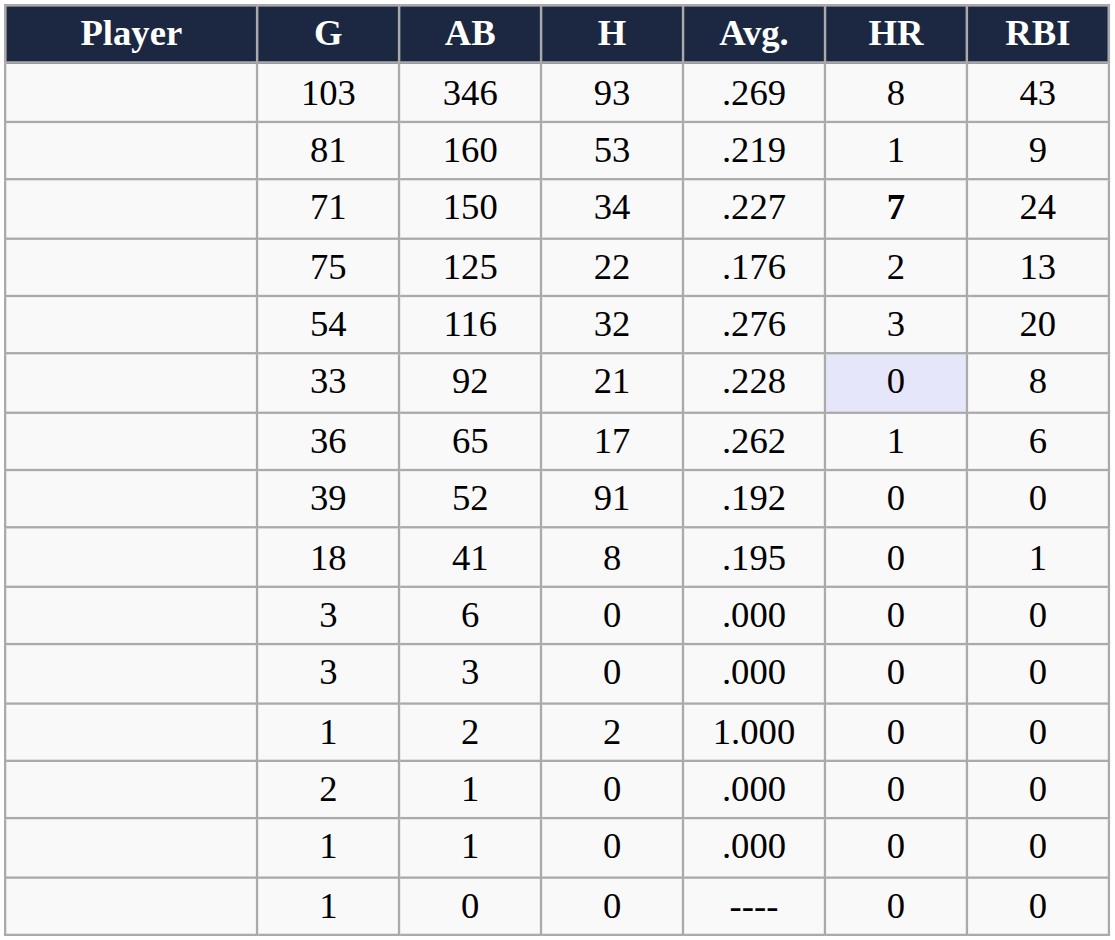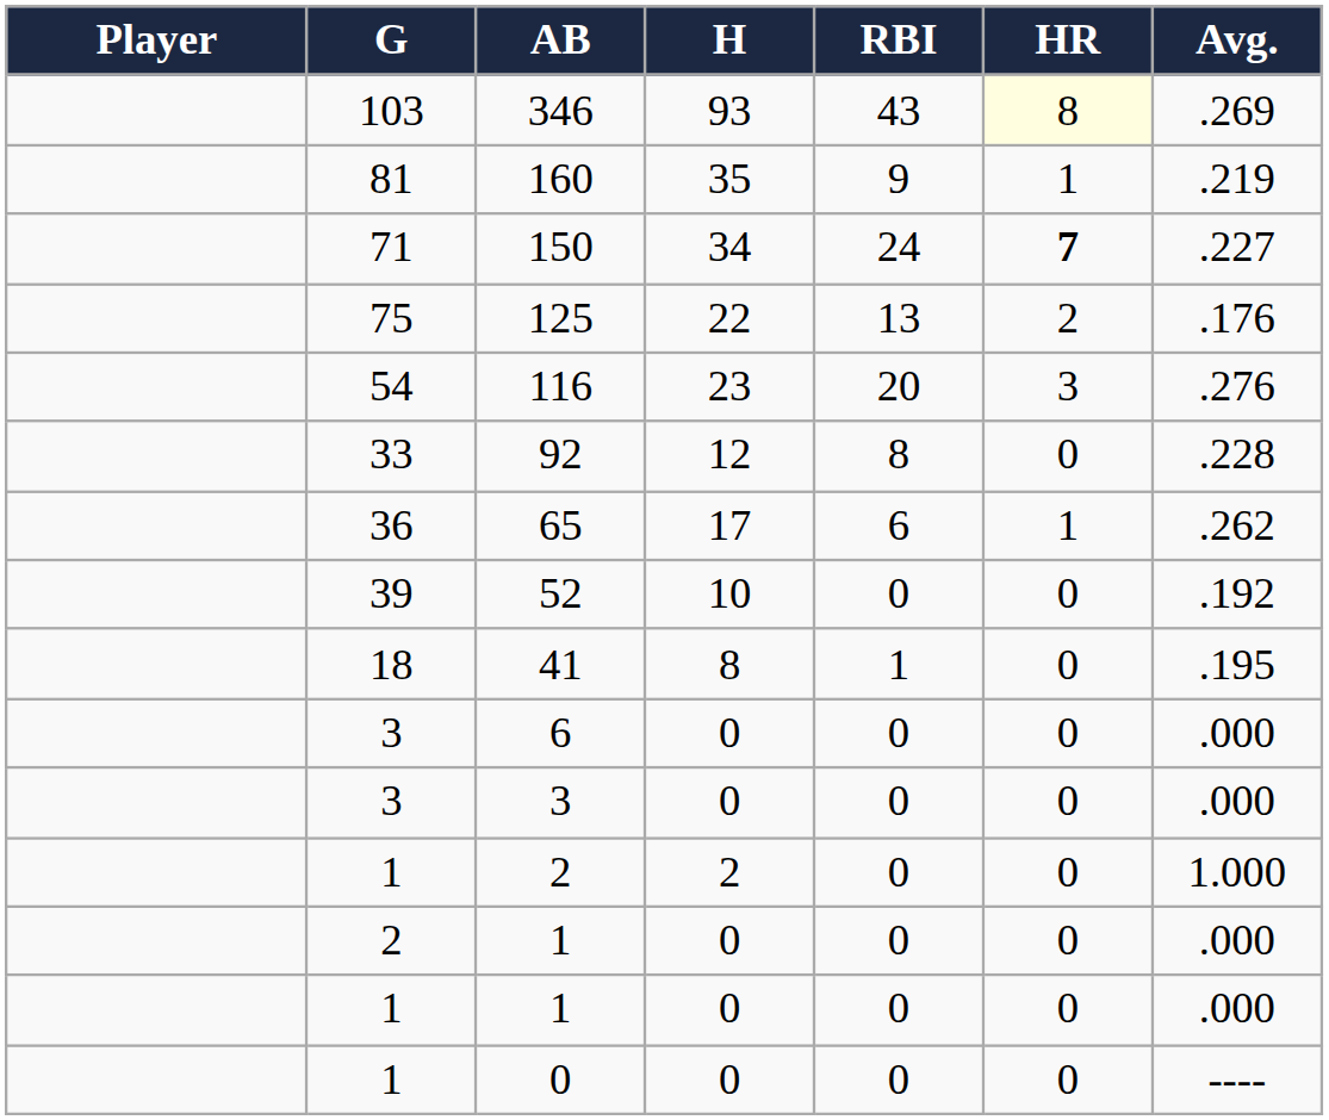 <table class="wikitable sortable">
 <tr>
 <th style="background:#1c2841;color:white;" width="16%">Player</th>
 <th style="background:#1c2841;color:white;" width="9%">G</th>
 <th style="background:#1c2841;color:white;" width="9%">AB</th>
 <th style="background:#1c2841;color:white;" width="9%">H</th>
+<th style="background:#1c2841;color:white;" width="9%">RBI</th>
+<th style="background:#1c2841;color:white;" width="9%">HR</th>
 <th style="background:#1c2841;color:white;" width="9%">Avg.</th>
-<th style="background:#1c2841;color:white;" width="9%">HR</th>
-<th style="background:#1c2841;color:white;" width="9%">RBI</th>
 </tr>
 <tr align="center">
 <td></td>
 <td>103</td>
 <td>346</td>
 <td>93</td>
+<td>43</td>
+<td style="background: lightyellow;">8</td>
 <td>.269</td>
-<td>8</td>
-<td>43</td>
 </tr>
 <tr align="center">
 <td></td>
 <td>81</td>
 <td>160</td>
-<td>53</td>
+<td>35</td>
+<td>9</td>
+<td>1</td>
 <td>.219</td>
-<td>1</td>
-<td>9</td>
 </tr>
 <tr align="center">
 <td></td>
 <td>71</td>
 <td>150</td>
 <td>34</td>
+<td>24</td>
+<td><strong>7</strong></td>
 <td>.227</td>
-<td><strong>7</strong></td>
-<td>24</td>
 </tr>
 <tr align=center>
 <td></td>
 <td>75</td>
 <td>125</td>
 <td>22</td>
+<td>13</td>
+<td>2</td>
 <td>.176</td>
-<td>2</td>
-<td>13</td>
 </tr>
 <tr align="center">
 <td></td>
 <td>54</td>
 <td>116</td>
-<td>32</td>
+<td>23</td>
+<td>20</td>
+<td>3</td>
 <td>.276</td>
-<td>3</td>
-<td>20</td>
 </tr>
 <tr align="center">
 <td></td>
 <td>33</td>
 <td>92</td>
-<td>21</td>
+<td>12</td>
+<td>8</td>
+<td>0</td>
 <td>.228</td>
-<td style="background: lavender;">0</td>
-<td>8</td>
 </tr>
 <tr align="center">
 <td></td>
 <td>36</td>
 <td>65</td>
 <td>17</td>
+<td>6</td>
+<td>1</td>
 <td>.262</td>
-<td>1</td>
-<td>6</td>
 </tr>
 <tr align="center">
 <td></td>
 <td>39</td>
 <td>52</td>
-<td>91</td>
-<td>.192</td>
+<td>10</td>
 <td>0</td>
 <td>0</td>
+<td>.192</td>
 </tr>
 <tr align="center">
 <td></td>
 <td>18</td>
 <td>41</td>
 <td>8</td>
+<td>1</td>
+<td>0</td>
 <td>.195</td>
-<td>0</td>
-<td>1</td>
 </tr>
 <tr align="center">
 <td></td>
 <td>3</td>
 <td>6</td>
 <td>0</td>
-<td>.000</td>
 <td>0</td>
 <td>0</td>
+<td>.000</td>
 </tr>
 <tr align="center">
 <td></td>
 <td>3</td>
 <td>3</td>
 <td>0</td>
-<td>.000</td>
 <td>0</td>
 <td>0</td>
+<td>.000</td>
 </tr>
 <tr align="center">
 <td></td>
 <td>1</td>
 <td>2</td>
 <td>2</td>
-<td>1.000</td>
 <td>0</td>
 <td>0</td>
+<td>1.000</td>
 </tr>
 <tr align="center">
 <td></td>
 <td>2</td>
 <td>1</td>
 <td>0</td>
-<td>.000</td>
 <td>0</td>
 <td>0</td>
+<td>.000</td>
 </tr>
 <tr align="center">
 <td></td>
 <td>1</td>
 <td>1</td>
 <td>0</td>
-<td>.000</td>
 <td>0</td>
 <td>0</td>
+<td>.000</td>
 </tr>
 <tr align="center">
 <td></td>
 <td>1</td>
 <td>0</td>
 <td>0</td>
-<td>----</td>
 <td>0</td>
 <td>0</td>
+<td>----</td>
 </tr>
 </table>
